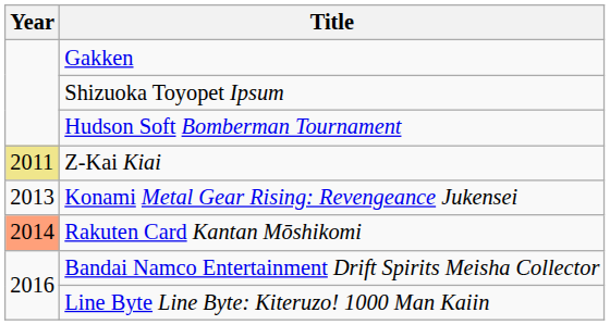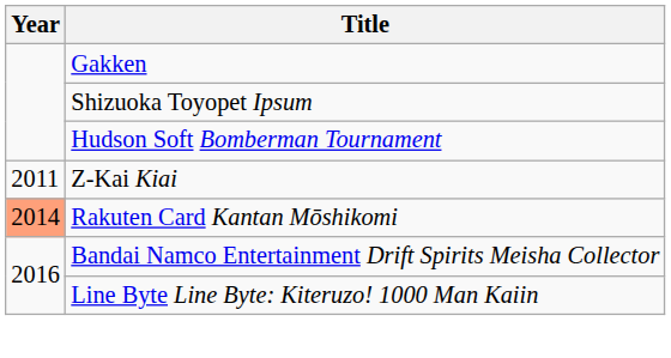 <table class="wikitable">
 <tr>
 <th>Year</th>
 <th>Title</th>
 </tr>
 <tr>
 <td rowspan="3"></td>
 <td><a href='#'>Gakken</a></td>
 </tr>
 <tr>
 <td>Shizuoka Toyopet <em>Ipsum</em></td>
 </tr>
 <tr>
 <td><a href='#'>Hudson Soft</a> <em><a href='#'>Bomberman Tournament</a></em></td>
 </tr>
 <tr>
-<td style="background: khaki;">2011</td>
+<td>2011</td>
 <td>Z-Kai <em>Kiai</em></td>
-</tr>
-<tr>
-<td>2013</td>
-<td><a href='#'>Konami</a> <em><a href='#'>Metal Gear Rising: Revengeance</a></em> <em>Jukensei</em></td>
 </tr>
 <tr>
 <td style="background: lightsalmon;">2014</td>
 <td><a href='#'>Rakuten Card</a> <em>Kantan Mōshikomi</em></td>
 </tr>
 <tr>
 <td rowspan="2">2016</td>
 <td><a href='#'>Bandai Namco Entertainment</a> <em>Drift Spirits</em> <em>Meisha Collector</em></td>
 </tr>
 <tr>
 <td><a href='#'>Line Byte</a> <em>Line Byte: Kiteruzo! 1000 Man Kaiin</em></td>
 </tr>
 </table>
